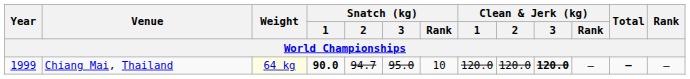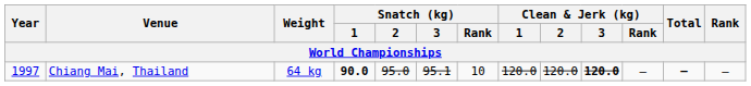 <table class = "wikitable" style="text-align:center;">
 <tr>
 <th rowspan=2 width=40>Year</th>
 <th rowspan=2 width=250>Venue</th>
 <th rowspan=2 width=60>Weight</th>
 <th colspan=4>Snatch (kg)</th>
 <th colspan=4>Clean & Jerk (kg)</th>
 <th rowspan=2 width=40>Total</th>
 <th rowspan=2 width=40>Rank</th>
 </tr>
 <tr>
 <th width=40>1</th>
 <th width=40>2</th>
 <th width=40>3</th>
 <th width=40>Rank</th>
 <th width=40>1</th>
 <th width=40>2</th>
 <th width=40>3</th>
 <th width=40>Rank</th>
 </tr>
 <tr>
 <th colspan=13><a href='#'>World Championships</a></th>
 </tr>
 <tr>
-<td><a href='#'>1999</a></td>
+<td><a href='#'>1997</a></td>
 <td align=left> <a href='#'>Chiang Mai</a>, <a href='#'>Thailand</a></td>
-<td style="background: lightyellow;"><a href='#'>64 kg</a></td>
+<td><a href='#'>64 kg</a></td>
 <td><strong>90.0</strong></td>
-<td><s>94.7</s></td>
 <td><s>95.0</s></td>
+<td><s>95.1</s></td>
 <td>10</td>
 <td><s>120.0</s></td>
 <td><s>120.0</s></td>
 <td><strong><s>120.0</s></strong></td>
 <td>—</td>
 <td><strong>—</strong></td>
 <td>—</td>
 </tr>
 </table>
